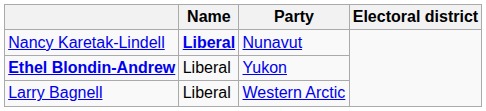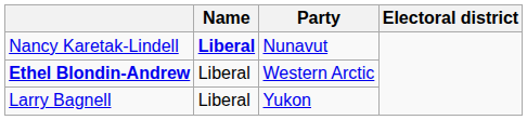 <table class="wikitable">
 <tr>
 <th></th>
 <th>Name</th>
 <th>Party</th>
 <th>Electoral district</th>
 </tr>
 <tr>
 <td><a href='#'>Nancy Karetak-Lindell</a></td>
 <td><strong><a href='#'>Liberal</a></strong></td>
 <td><a href='#'>Nunavut</a></td>
 </tr>
 <tr>
 <td><strong><a href='#'>Ethel Blondin-Andrew</a></strong></td>
 <td>Liberal</td>
-<td><a href='#'>Yukon</a></td>
+<td><a href='#'>Western Arctic</a></td>
 </tr>
 <tr>
 <td><a href='#'>Larry Bagnell</a></td>
 <td>Liberal</td>
-<td><a href='#'>Western Arctic</a></td>
+<td><a href='#'>Yukon</a></td>
 </tr>
 </table>
